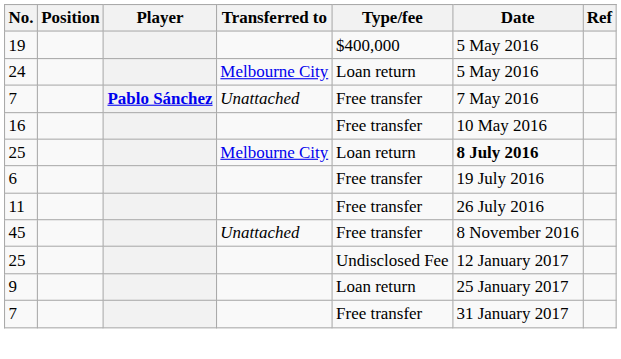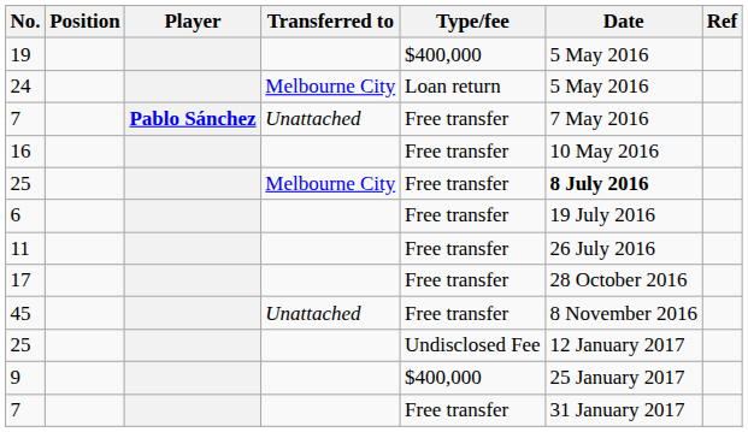 <table class="wikitable plainrowheaders sortable" style="text-align:center; text-align:left">
 <tr>
 <th scope="col">No.</th>
 <th scope="col">Position</th>
 <th scope="col">Player</th>
 <th scope="col">Transferred to</th>
 <th scope="col">Type/fee</th>
 <th scope="col">Date</th>
 <th scope="col" class="unsortable">Ref</th>
 </tr>
 <tr>
 <td>19</td>
 <td></td>
 <th scope="row"></th>
 <td></td>
 <td>$400,000</td>
 <td>5 May 2016</td>
 <td></td>
 </tr>
 <tr>
 <td>24</td>
 <td></td>
 <th scope="row"></th>
 <td><a href='#'>Melbourne City</a></td>
 <td>Loan return</td>
 <td>5 May 2016</td>
 <td></td>
 </tr>
 <tr>
 <td>7</td>
 <td></td>
 <th scope="row"><a href='#'>Pablo Sánchez</a></th>
 <td><em>Unattached</em></td>
 <td>Free transfer</td>
 <td>7 May 2016</td>
 <td></td>
 </tr>
 <tr>
 <td>16</td>
 <td></td>
 <th scope="row"></th>
 <td></td>
 <td>Free transfer</td>
 <td>10 May 2016</td>
 <td></td>
 </tr>
 <tr>
 <td>25</td>
 <td></td>
 <th scope="row"></th>
 <td><a href='#'>Melbourne City</a></td>
-<td>Loan return</td>
+<td>Free transfer</td>
 <td><strong>8 July 2016</strong></td>
 <td></td>
 </tr>
 <tr>
 <td>6</td>
 <td></td>
 <th scope="row"></th>
 <td></td>
 <td>Free transfer</td>
 <td>19 July 2016</td>
 <td></td>
 </tr>
 <tr>
 <td>11</td>
 <td></td>
 <th scope="row"></th>
 <td></td>
 <td>Free transfer</td>
 <td>26 July 2016</td>
+<td></td>
+</tr>
+<tr>
+<td>17</td>
+<td></td>
+<th scope="row"></th>
+<td></td>
+<td>Free transfer</td>
+<td>28 October 2016</td>
 <td></td>
 </tr>
 <tr>
 <td>45</td>
 <td></td>
 <th scope="row"></th>
 <td><em>Unattached</em></td>
 <td>Free transfer</td>
 <td>8 November 2016</td>
 <td></td>
 </tr>
 <tr>
 <td>25</td>
 <td></td>
 <th scope="row"></th>
 <td></td>
 <td>Undisclosed Fee</td>
 <td>12 January 2017</td>
 <td></td>
 </tr>
 <tr>
 <td>9</td>
 <td></td>
 <th scope="row"></th>
 <td></td>
-<td>Loan return</td>
+<td>$400,000</td>
 <td>25 January 2017</td>
 <td></td>
 </tr>
 <tr>
 <td>7</td>
 <td></td>
 <th scope="row"></th>
 <td></td>
 <td>Free transfer</td>
 <td>31 January 2017</td>
 <td></td>
 </tr>
 </table>
